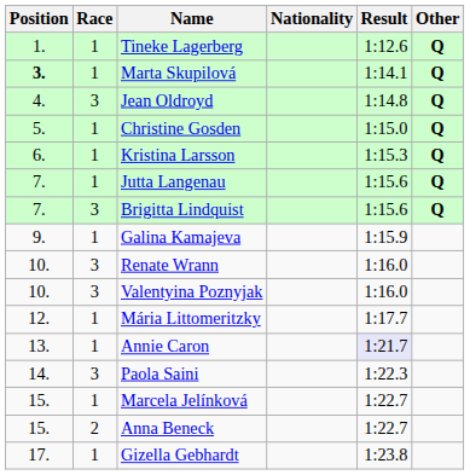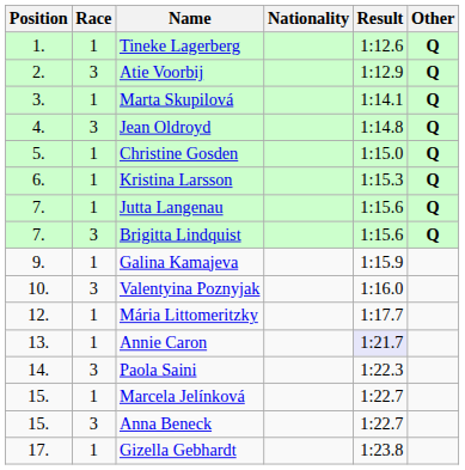 <table class="wikitable sortable" style="text-align:center">
 <tr>
 <th>Position</th>
 <th>Race</th>
 <th>Name</th>
 <th>Nationality</th>
 <th>Result</th>
 <th>Other</th>
 </tr>
 <tr bgcolor=ccffcc>
 <td>1.</td>
 <td>1</td>
 <td align=left><a href='#'>Tineke Lagerberg</a></td>
 <td align=left></td>
 <td align=right>1:12.6</td>
 <td><strong>Q</strong></td>
 </tr>
 <tr bgcolor=ccffcc>
-<td><strong>3.</strong></td>
+<td>2.</td>
+<td>3</td>
+<td align=left><a href='#'>Atie Voorbij</a></td>
+<td align=left></td>
+<td align=right>1:12.9</td>
+<td><strong>Q</strong></td>
+</tr>
+<tr bgcolor=ccffcc>
+<td>3.</td>
 <td>1</td>
 <td align=left><a href='#'>Marta Skupilová</a></td>
 <td align=left></td>
 <td align=right>1:14.1</td>
 <td><strong>Q</strong></td>
 </tr>
 <tr bgcolor=ccffcc>
 <td>4.</td>
 <td>3</td>
 <td align=left><a href='#'>Jean Oldroyd</a></td>
 <td align=left></td>
 <td align=right>1:14.8</td>
 <td><strong>Q</strong></td>
 </tr>
 <tr bgcolor=ccffcc>
 <td>5.</td>
 <td>1</td>
 <td align=left><a href='#'>Christine Gosden</a></td>
 <td align=left></td>
 <td align=right>1:15.0</td>
 <td><strong>Q</strong></td>
 </tr>
 <tr bgcolor=ccffcc>
 <td>6.</td>
 <td>1</td>
 <td align=left><a href='#'>Kristina Larsson</a></td>
 <td align=left></td>
 <td align=right>1:15.3</td>
 <td><strong>Q</strong></td>
 </tr>
 <tr bgcolor=ccffcc>
 <td>7.</td>
 <td>1</td>
 <td align=left><a href='#'>Jutta Langenau</a></td>
 <td align=left></td>
 <td align=right>1:15.6</td>
 <td><strong>Q</strong></td>
 </tr>
 <tr bgcolor=ccffcc>
 <td>7.</td>
 <td>3</td>
 <td align=left><a href='#'>Brigitta Lindquist</a></td>
 <td align=left></td>
 <td align=right>1:15.6</td>
 <td><strong>Q</strong></td>
 </tr>
 <tr>
 <td>9.</td>
 <td>1</td>
 <td align=left><a href='#'>Galina Kamajeva</a></td>
 <td align=left></td>
 <td align=right>1:15.9</td>
 <td></td>
 </tr>
 <tr>
 <td>10.</td>
 <td>3</td>
-<td align=left><a href='#'>Renate Wrann</a></td>
-<td align=left></td>
-<td align=right>1:16.0</td>
-<td></td>
-</tr>
-<tr>
-<td>10.</td>
-<td>3</td>
 <td align=left><a href='#'>Valentyina Poznyjak</a></td>
 <td align=left></td>
 <td align=right>1:16.0</td>
 <td></td>
 </tr>
 <tr>
 <td>12.</td>
 <td>1</td>
 <td align=left><a href='#'>Mária Littomeritzky</a></td>
 <td align=left></td>
 <td align=right>1:17.7</td>
 <td></td>
 </tr>
 <tr>
 <td>13.</td>
 <td>1</td>
 <td align=left><a href='#'>Annie Caron</a></td>
 <td align=left></td>
 <td align=right style="background: lavender;">1:21.7</td>
 <td></td>
 </tr>
 <tr>
 <td>14.</td>
 <td>3</td>
 <td align=left><a href='#'>Paola Saini</a></td>
 <td align=left></td>
 <td align=right>1:22.3</td>
 <td></td>
 </tr>
 <tr>
 <td>15.</td>
 <td>1</td>
 <td align=left><a href='#'>Marcela Jelínková</a></td>
 <td align=left></td>
 <td align=right>1:22.7</td>
 <td></td>
 </tr>
 <tr>
 <td>15.</td>
-<td>2</td>
+<td>3</td>
 <td align=left><a href='#'>Anna Beneck</a></td>
 <td align=left></td>
 <td align=right>1:22.7</td>
 <td></td>
 </tr>
 <tr>
 <td>17.</td>
 <td>1</td>
 <td align=left><a href='#'>Gizella Gebhardt</a></td>
 <td align=left></td>
 <td align=right>1:23.8</td>
 <td></td>
 </tr>
 </table>
